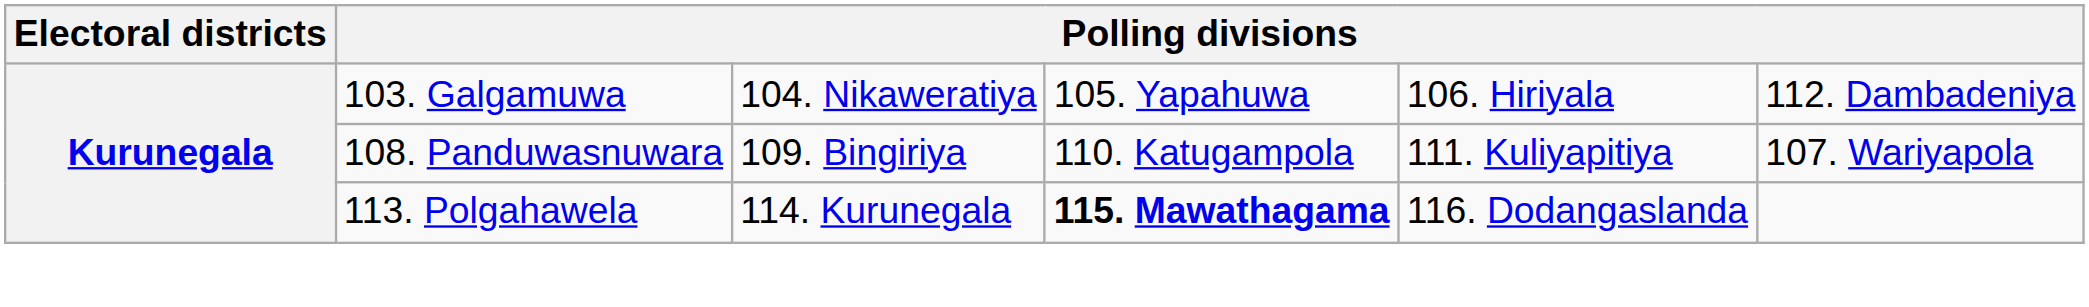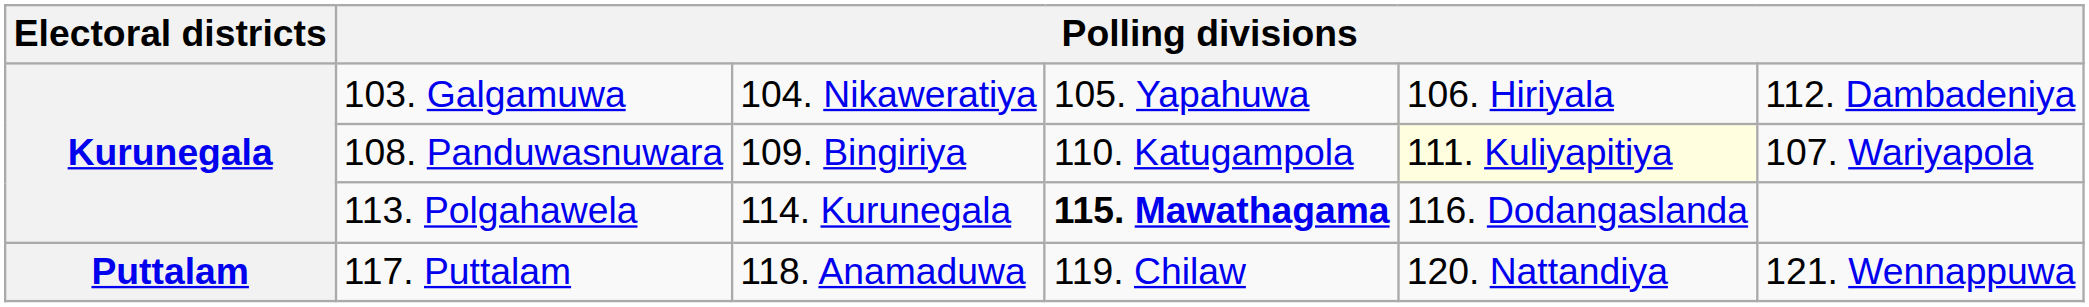 <table class="wikitable" style="font-size:100; text-align:left">
 <tr>
 <th rowspan="1">Electoral districts</th>
 <th colspan="5">Polling divisions</th>
 </tr>
 <tr>
 <th rowspan="3"><a href='#'>Kurunegala</a></th>
 <td>103. <a href='#'>Galgamuwa</a></td>
 <td>104. <a href='#'>Nikaweratiya</a></td>
 <td>105. <a href='#'>Yapahuwa</a></td>
 <td>106. <a href='#'>Hiriyala</a></td>
 <td>112. <a href='#'>Dambadeniya</a></td>
 </tr>
 <tr>
 <td>108. <a href='#'>Panduwasnuwara</a></td>
 <td>109. <a href='#'>Bingiriya</a></td>
 <td>110. <a href='#'>Katugampola</a></td>
-<td>111. <a href='#'>Kuliyapitiya</a></td>
+<td style="background: lightyellow;">111. <a href='#'>Kuliyapitiya</a></td>
 <td>107. <a href='#'>Wariyapola</a></td>
 </tr>
 <tr>
 <td>113. <a href='#'>Polgahawela</a></td>
 <td>114. <a href='#'>Kurunegala</a></td>
 <td><strong>115. <a href='#'>Mawathagama</a></strong></td>
 <td>116. <a href='#'>Dodangaslanda</a></td>
 <td></td>
 </tr>
+<tr>
+<th rowspan="1"><a href='#'>Puttalam</a></th>
+<td>117. <a href='#'>Puttalam</a></td>
+<td>118. <a href='#'>Anamaduwa</a></td>
+<td>119. <a href='#'>Chilaw</a></td>
+<td>120. <a href='#'>Nattandiya</a></td>
+<td>121. <a href='#'>Wennappuwa</a></td>
+</tr>
 </table>
